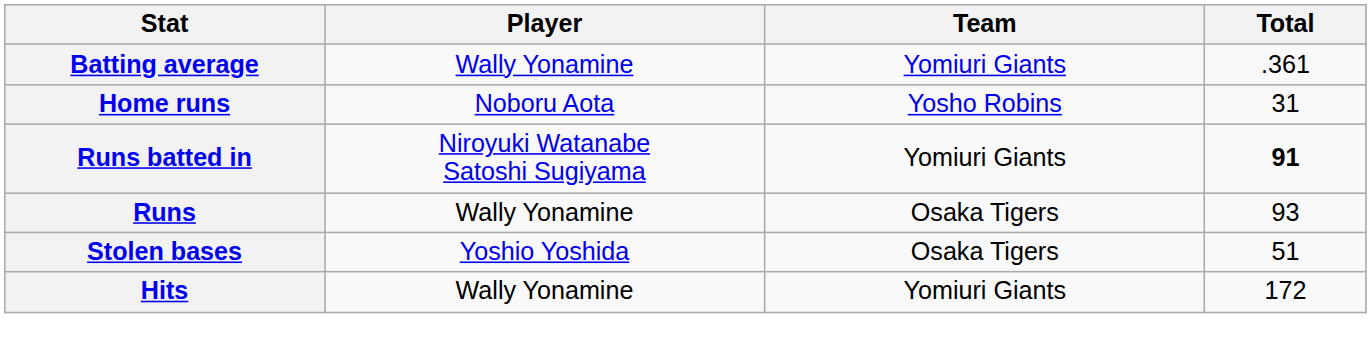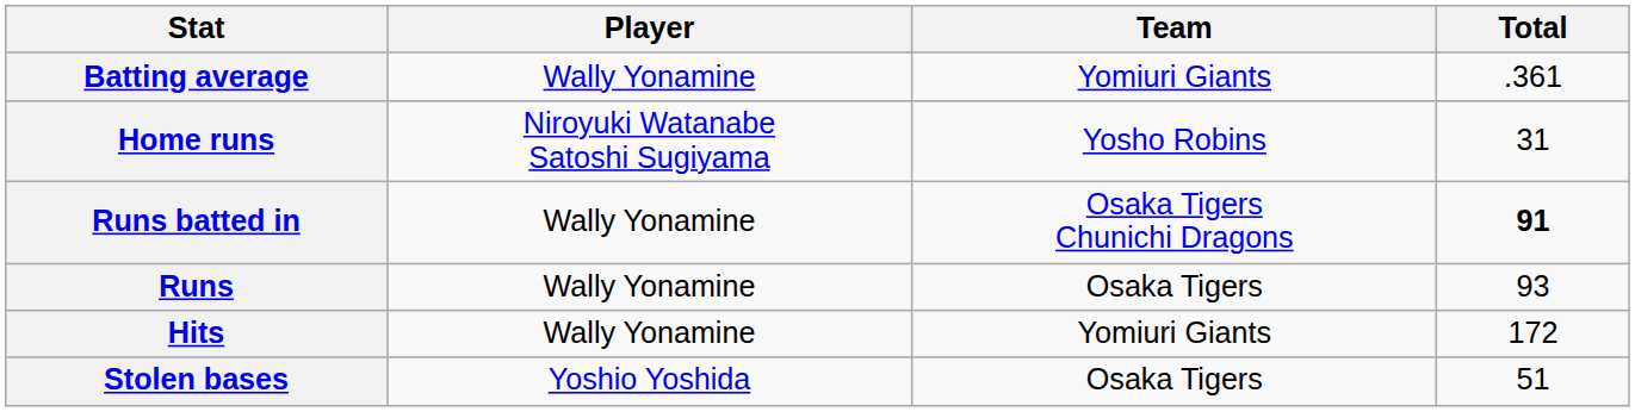 <table class="wikitable" style="text-align:center;">
 <tr>
 <th scope="col" width="7%">Stat</th>
 <th scope="col" width="10%">Player</th>
 <th scope="col" width="10%">Team</th>
 <th scope="col" width="3%">Total</th>
 </tr>
 <tr>
 <th scope="row" style="text-align:center;"><a href='#'>Batting average</a></th>
 <td><a href='#'>Wally Yonamine</a></td>
 <td><a href='#'>Yomiuri Giants</a></td>
 <td>.361</td>
 </tr>
 <tr>
 <th scope="row" style="text-align:center;"><a href='#'>Home runs</a></th>
-<td><a href='#'>Noboru Aota</a></td>
+<td><a href='#'>Niroyuki Watanabe</a><br><a href='#'>Satoshi Sugiyama</a></td>
 <td><a href='#'>Yosho Robins</a></td>
 <td>31</td>
 </tr>
 <tr>
 <th scope="row" style="text-align:center;"><a href='#'>Runs batted in</a></th>
-<td><a href='#'>Niroyuki Watanabe</a><br><a href='#'>Satoshi Sugiyama</a></td>
-<td>Yomiuri Giants</td>
+<td>Wally Yonamine</td>
+<td><a href='#'>Osaka Tigers</a><br><a href='#'>Chunichi Dragons</a></td>
 <td><strong>91</strong></td>
 </tr>
 <tr>
 <th scope="row" style="text-align:center;"><a href='#'>Runs</a></th>
 <td>Wally Yonamine</td>
 <td>Osaka Tigers</td>
 <td>93</td>
 </tr>
 <tr>
+<th scope="row" style="text-align:center;"><a href='#'>Hits</a></th>
+<td>Wally Yonamine</td>
+<td>Yomiuri Giants</td>
+<td>172</td>
+</tr>
+<tr>
 <th scope="row" style="text-align:center;"><a href='#'>Stolen bases</a></th>
 <td><a href='#'>Yoshio Yoshida</a></td>
 <td>Osaka Tigers</td>
 <td>51</td>
 </tr>
-<tr>
-<th scope="row" style="text-align:center;"><a href='#'>Hits</a></th>
-<td>Wally Yonamine</td>
-<td>Yomiuri Giants</td>
-<td>172</td>
-</tr>
 </table>
